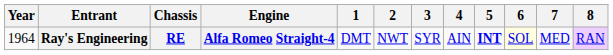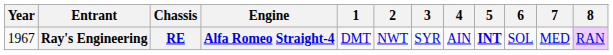 <table class="wikitable" style="text-align:center; font-size:90%">
 <tr>
 <th>Year</th>
 <th>Entrant</th>
 <th>Chassis</th>
 <th>Engine</th>
 <th>1</th>
 <th>2</th>
 <th>3</th>
 <th>4</th>
 <th>5</th>
 <th>6</th>
 <th>7</th>
 <th>8</th>
 </tr>
 <tr>
-<td>1964</td>
+<td>1967</td>
 <th>Ray's Engineering</th>
 <th><a href='#'>RE</a></th>
 <th><a href='#'>Alfa Romeo</a> <a href='#'>Straight-4</a></th>
 <td><a href='#'>DMT</a></td>
 <td><a href='#'>NWT</a></td>
 <td><a href='#'>SYR</a></td>
 <td><a href='#'>AIN</a></td>
 <td><strong><a href='#'>INT</a></strong></td>
-<td style="background: lightyellow;"><a href='#'>SOL</a></td>
+<td><a href='#'>SOL</a></td>
 <td><a href='#'>MED</a></td>
 <td style="background:#EFCFFF;"><a href='#'>RAN</a><br></td>
 </tr>
 </table>
